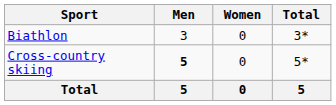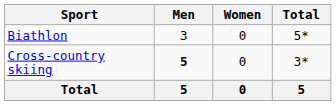 <table class="wikitable sortable" style=text-align:center>
 <tr>
 <th width=150>Sport</th>
 <th width=55>Men</th>
 <th width=55>Women</th>
 <th width=55>Total</th>
 </tr>
 <tr>
 <td align=left><a href='#'>Biathlon</a></td>
 <td>3</td>
 <td>0</td>
-<td>3*</td>
+<td>5*</td>
 </tr>
 <tr>
 <td align=left><a href='#'>Cross-country skiing</a></td>
 <td><strong>5</strong></td>
 <td>0</td>
-<td>5*</td>
+<td>3*</td>
 </tr>
 <tr>
 <th>Total</th>
 <th>5</th>
 <th>0</th>
 <th>5</th>
 </tr>
 </table>
